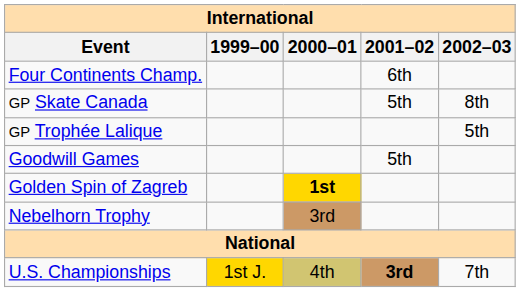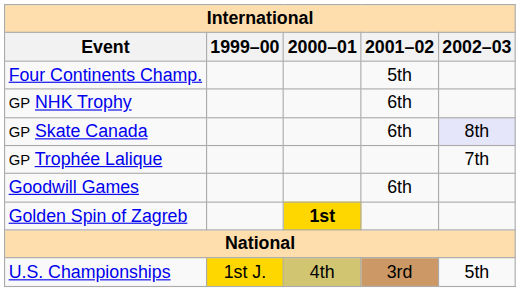 <table class="wikitable" style="text-align:center">
 <tr>
 <th style="background-color: #ffdead; " colspan=5 align=center><strong>International</strong></th>
 </tr>
 <tr>
 <th>Event</th>
 <th>1999–00</th>
 <th>2000–01</th>
 <th>2001–02</th>
 <th>2002–03</th>
 </tr>
 <tr>
 <td align=left><a href='#'>Four Continents Champ.</a></td>
 <td></td>
 <td></td>
+<td>5th</td>
+<td></td>
+</tr>
+<tr>
+<td align=left><small>GP</small> <a href='#'>NHK Trophy</a></td>
+<td></td>
+<td></td>
 <td>6th</td>
 <td></td>
 </tr>
 <tr>
 <td align=left><small>GP</small> <a href='#'>Skate Canada</a></td>
 <td></td>
 <td></td>
-<td>5th</td>
-<td>8th</td>
+<td>6th</td>
+<td style="background: lavender;">8th</td>
 </tr>
 <tr>
 <td align=left><small>GP</small> <a href='#'>Trophée Lalique</a></td>
 <td></td>
 <td></td>
 <td></td>
-<td>5th</td>
+<td>7th</td>
 </tr>
 <tr>
 <td align=left><a href='#'>Goodwill Games</a></td>
 <td></td>
 <td></td>
-<td>5th</td>
+<td>6th</td>
 <td></td>
 </tr>
 <tr>
 <td align=left><a href='#'>Golden Spin of Zagreb</a></td>
 <td></td>
 <td bgcolor=gold><strong>1st</strong></td>
 <td></td>
 <td></td>
 </tr>
 <tr>
-<td align=left><a href='#'>Nebelhorn Trophy</a></td>
-<td></td>
-<td bgcolor=cc9966>3rd</td>
-<td></td>
-<td></td>
-</tr>
-<tr>
 <th style="background-color: #ffdead; " colspan=5 align=center><strong>National</strong></th>
 </tr>
 <tr>
 <td align=left><a href='#'>U.S. Championships</a></td>
 <td bgcolor=gold>1st J.</td>
 <td bgcolor=d1c571>4th</td>
-<td bgcolor=cc9966><strong>3rd</strong></td>
-<td>7th</td>
+<td bgcolor=cc9966>3rd</td>
+<td>5th</td>
 </tr>
 </table>
